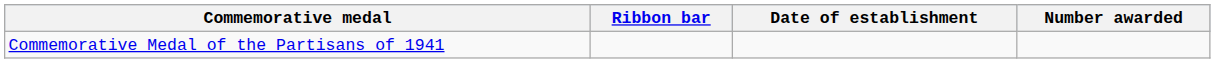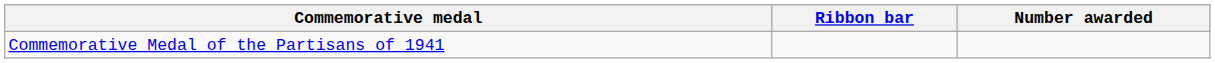 <table class="wikitable" width="60%">
 <tr align="center" bgcolor="lightsteelblue">
 <th>Commemorative medal</th>
 <th><a href='#'>Ribbon bar</a></th>
-<th>Date of establishment</th>
 <th>Number awarded</th>
 </tr>
 <tr>
 <td><a href='#'>Commemorative Medal of the Partisans of 1941</a></td>
 <td></td>
 <td></td>
-<td></td>
 </tr>
 </table>
